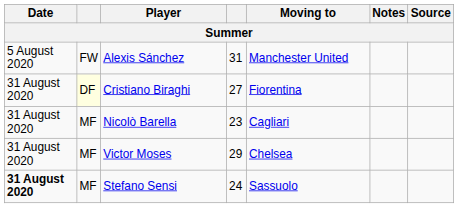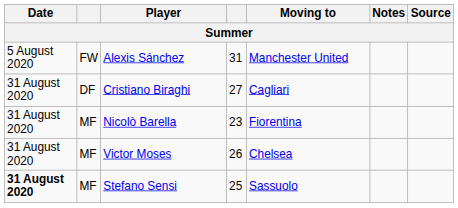 <table class="wikitable sortable">
 <tr>
 <th style="width:100px;">Date</th>
 <th style="width:20px;"></th>
 <th style="width:190px;">Player</th>
 <th style="width:20px;"></th>
 <th style="width:180px;">Moving to</th>
 <th style="width:20px;" class="unsortable">Notes</th>
 <th style="width:20px;">Source</th>
 </tr>
 <tr>
 <th colspan=7>Summer</th>
 </tr>
 <tr>
 <td>5 August 2020</td>
 <td>FW</td>
 <td> <a href='#'>Alexis Sánchez</a></td>
 <td>31</td>
 <td> <a href='#'>Manchester United</a></td>
 <td></td>
 <td></td>
 </tr>
 <tr>
 <td>31 August 2020</td>
-<td style="background: lightyellow;">DF</td>
+<td>DF</td>
 <td> <a href='#'>Cristiano Biraghi</a></td>
 <td>27</td>
-<td> <a href='#'>Fiorentina</a></td>
+<td> <a href='#'>Cagliari</a></td>
 <td></td>
 <td></td>
 </tr>
 <tr>
 <td>31 August 2020</td>
 <td>MF</td>
 <td> <a href='#'>Nicolò Barella</a></td>
 <td>23</td>
-<td> <a href='#'>Cagliari</a></td>
+<td> <a href='#'>Fiorentina</a></td>
 <td></td>
 <td></td>
 </tr>
 <tr>
 <td>31 August 2020</td>
 <td>MF</td>
 <td> <a href='#'>Victor Moses</a></td>
-<td>29</td>
+<td>26</td>
 <td> <a href='#'>Chelsea</a></td>
 <td></td>
 <td></td>
 </tr>
 <tr>
 <td><strong>31 August 2020</strong></td>
 <td>MF</td>
 <td> <a href='#'>Stefano Sensi</a></td>
-<td>24</td>
+<td>25</td>
 <td> <a href='#'>Sassuolo</a></td>
 <td></td>
 <td></td>
 </tr>
 </table>
